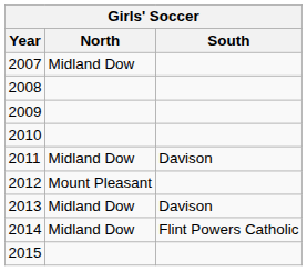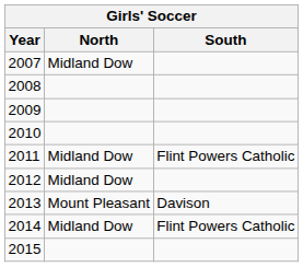 <table class="wikitable collapsible">
 <tr>
 <th colspan=3>Girls' Soccer</th>
 </tr>
 <tr>
 <th>Year</th>
 <th>North</th>
 <th>South</th>
 </tr>
 <tr>
 <td>2007</td>
 <td>Midland Dow</td>
 <td></td>
 </tr>
 <tr>
 <td>2008</td>
 <td></td>
 <td></td>
 </tr>
 <tr>
 <td>2009</td>
 <td></td>
 <td></td>
 </tr>
 <tr>
 <td>2010</td>
 <td></td>
 <td></td>
 </tr>
 <tr>
 <td>2011</td>
 <td>Midland Dow</td>
-<td>Davison</td>
+<td>Flint Powers Catholic</td>
 </tr>
 <tr>
 <td>2012</td>
-<td>Mount Pleasant</td>
+<td>Midland Dow</td>
 <td></td>
 </tr>
 <tr>
 <td>2013</td>
-<td>Midland Dow</td>
+<td>Mount Pleasant</td>
 <td>Davison</td>
 </tr>
 <tr>
 <td>2014</td>
 <td>Midland Dow</td>
 <td>Flint Powers Catholic</td>
 </tr>
 <tr>
 <td>2015</td>
 <td></td>
 <td></td>
 </tr>
 </table>
